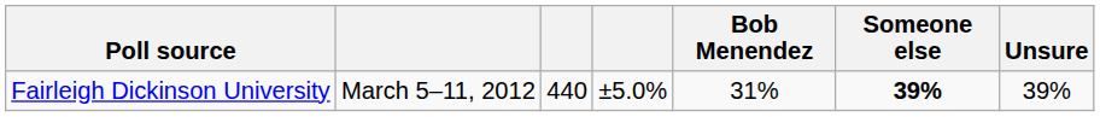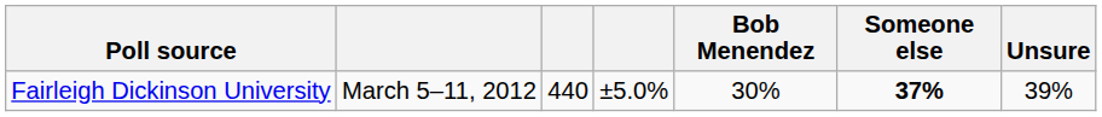 <table class="wikitable" style="text-align:center">
 <tr valign= bottom>
 <th>Poll source</th>
 <th></th>
 <th></th>
 <th></th>
 <th style="width:100px;">Bob<br>Menendez</th>
 <th style="width:100px;">Someone<br>else</th>
 <th>Unsure</th>
 </tr>
 <tr>
 <td align=left><a href='#'>Fairleigh Dickinson University</a></td>
 <td>March 5–11, 2012</td>
 <td>440</td>
 <td>±5.0%</td>
-<td>31%</td>
-<td><strong>39%</strong></td>
+<td>30%</td>
+<td><strong>37%</strong></td>
 <td>39%</td>
 </tr>
 </table>
